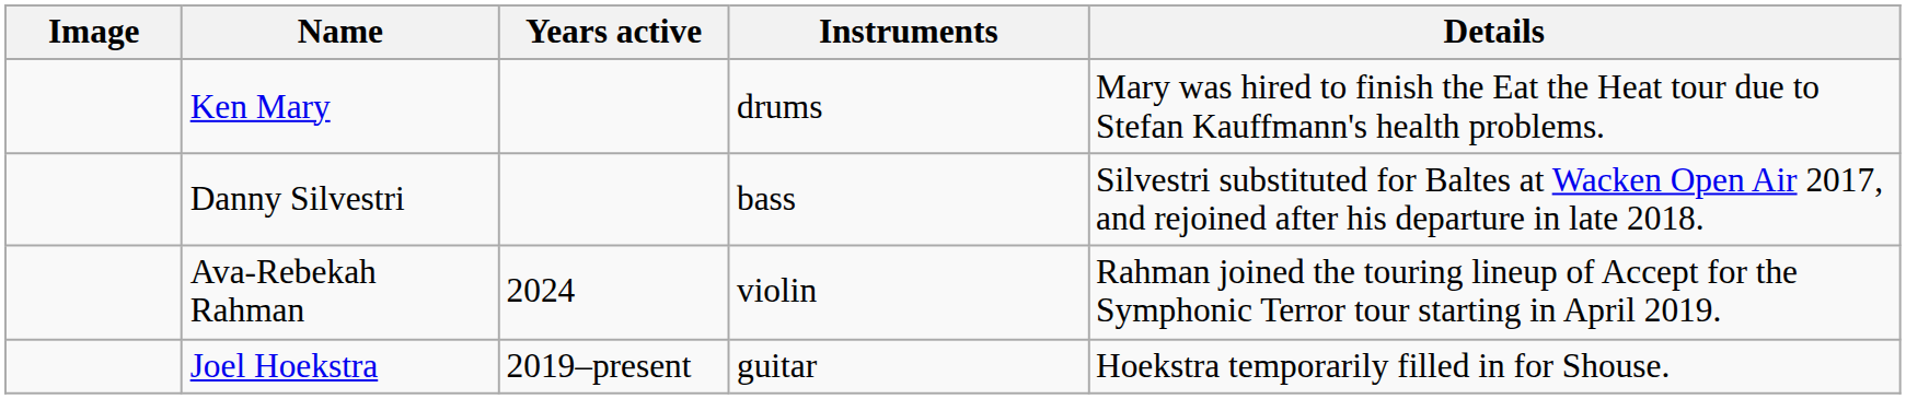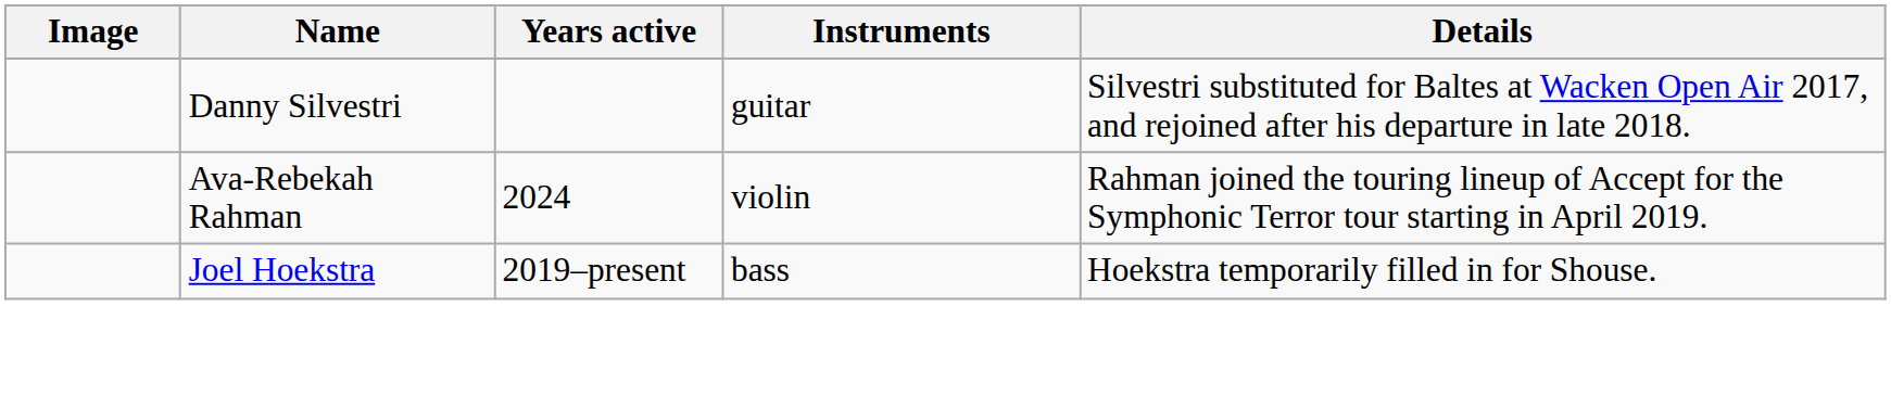 <table class="wikitable" border="1" width=100%>
 <tr>
 <th width="75">Image</th>
 <th width="140">Name</th>
 <th width="100">Years active</th>
 <th width="160">Instruments</th>
 <th>Details</th>
 </tr>
 <tr>
 <td></td>
-<td><a href='#'>Ken Mary</a></td>
-<td></td>
-<td>drums</td>
-<td>Mary was hired to finish the Eat the Heat tour due to Stefan Kauffmann's health problems.</td>
-</tr>
-<tr>
-<td></td>
 <td>Danny Silvestri</td>
 <td></td>
-<td>bass</td>
+<td>guitar</td>
 <td>Silvestri substituted for Baltes at <a href='#'>Wacken Open Air</a> 2017, and rejoined after his departure in late 2018.</td>
 </tr>
 <tr>
 <td></td>
 <td>Ava-Rebekah Rahman</td>
 <td>2024</td>
 <td>violin</td>
 <td>Rahman joined the touring lineup of Accept for the Symphonic Terror tour starting in April 2019.</td>
 </tr>
 <tr>
 <td></td>
 <td><a href='#'>Joel Hoekstra</a></td>
 <td>2019–present</td>
-<td>guitar</td>
+<td>bass</td>
 <td>Hoekstra temporarily filled in for Shouse.</td>
 </tr>
 </table>
